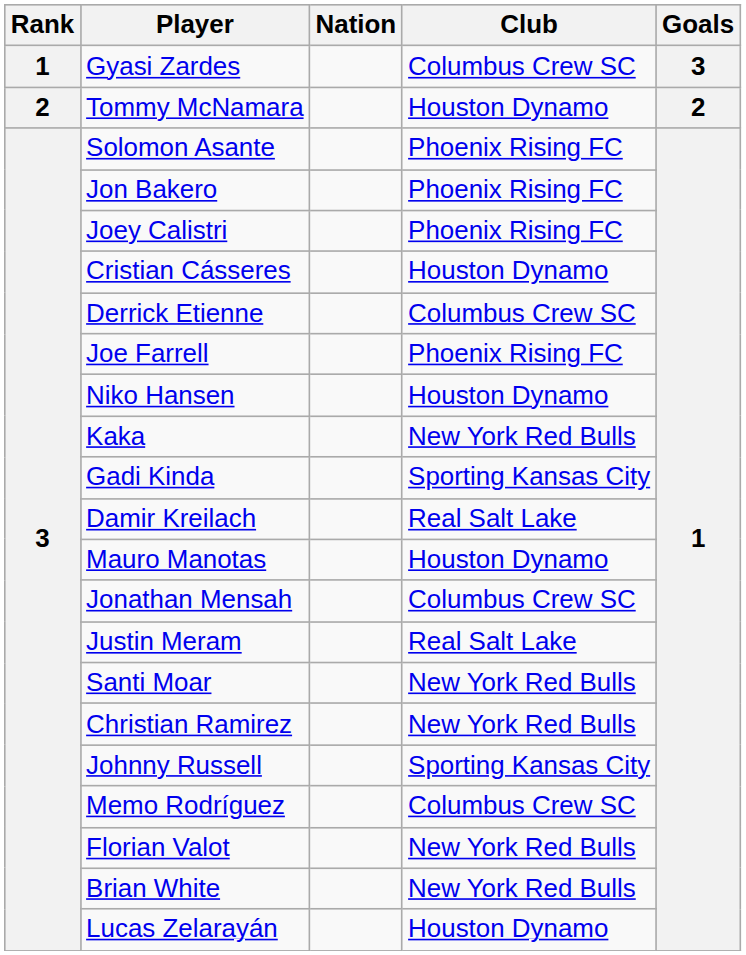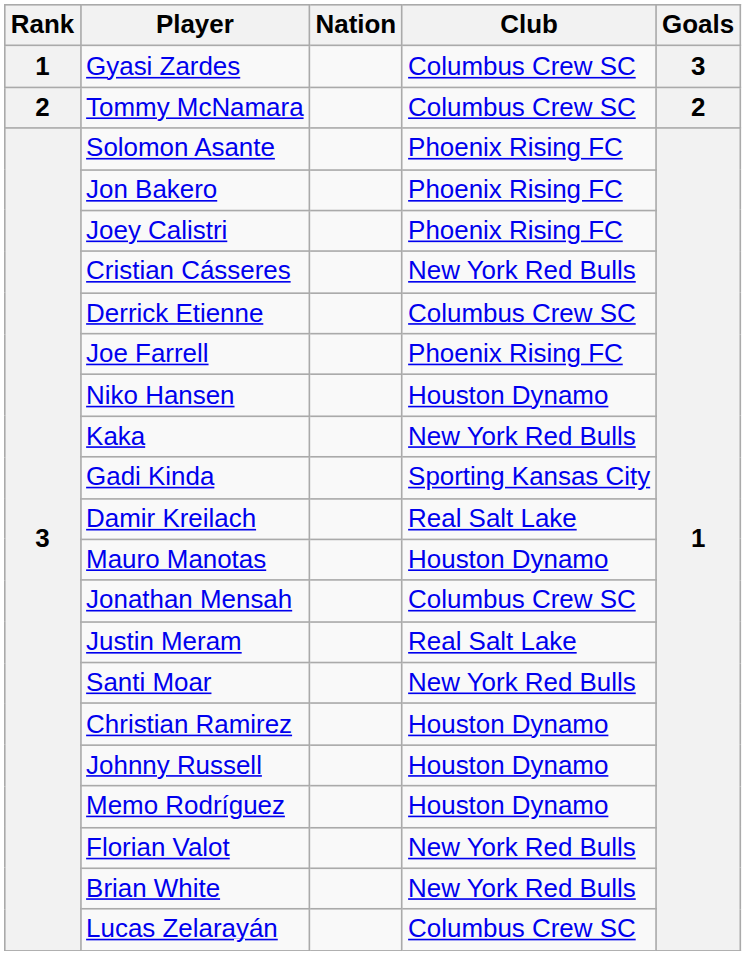 <table class="wikitable">
 <tr>
 <th>Rank</th>
 <th>Player</th>
 <th>Nation</th>
 <th>Club</th>
 <th>Goals</th>
 </tr>
 <tr>
 <th>1</th>
 <td><a href='#'>Gyasi Zardes</a></td>
 <td></td>
 <td><a href='#'>Columbus Crew SC</a></td>
 <th>3</th>
 </tr>
 <tr>
 <th>2</th>
 <td><a href='#'>Tommy McNamara</a></td>
 <td></td>
-<td><a href='#'>Houston Dynamo</a></td>
+<td><a href='#'>Columbus Crew SC</a></td>
 <th>2</th>
 </tr>
 <tr>
 <th rowspan=20>3</th>
 <td><a href='#'>Solomon Asante</a></td>
 <td></td>
 <td><a href='#'>Phoenix Rising FC</a></td>
 <th rowspan=20>1</th>
 </tr>
 <tr>
 <td><a href='#'>Jon Bakero</a></td>
 <td></td>
 <td><a href='#'>Phoenix Rising FC</a></td>
 </tr>
 <tr>
 <td><a href='#'>Joey Calistri</a></td>
 <td></td>
 <td><a href='#'>Phoenix Rising FC</a></td>
 </tr>
 <tr>
 <td><a href='#'>Cristian Cásseres</a></td>
 <td></td>
-<td><a href='#'>Houston Dynamo</a></td>
+<td><a href='#'>New York Red Bulls</a></td>
 </tr>
 <tr>
 <td><a href='#'>Derrick Etienne</a></td>
 <td></td>
 <td><a href='#'>Columbus Crew SC</a></td>
 </tr>
 <tr>
 <td><a href='#'>Joe Farrell</a></td>
 <td></td>
 <td><a href='#'>Phoenix Rising FC</a></td>
 </tr>
 <tr>
 <td><a href='#'>Niko Hansen</a></td>
 <td></td>
 <td><a href='#'>Houston Dynamo</a></td>
 </tr>
 <tr>
 <td><a href='#'>Kaka</a></td>
 <td></td>
 <td><a href='#'>New York Red Bulls</a></td>
 </tr>
 <tr>
 <td><a href='#'>Gadi Kinda</a></td>
 <td></td>
 <td><a href='#'>Sporting Kansas City</a></td>
 </tr>
 <tr>
 <td><a href='#'>Damir Kreilach</a></td>
 <td></td>
 <td><a href='#'>Real Salt Lake</a></td>
 </tr>
 <tr>
 <td><a href='#'>Mauro Manotas</a></td>
 <td></td>
 <td><a href='#'>Houston Dynamo</a></td>
 </tr>
 <tr>
 <td><a href='#'>Jonathan Mensah</a></td>
 <td></td>
 <td><a href='#'>Columbus Crew SC</a></td>
 </tr>
 <tr>
 <td><a href='#'>Justin Meram</a></td>
 <td></td>
 <td><a href='#'>Real Salt Lake</a></td>
 </tr>
 <tr>
 <td><a href='#'>Santi Moar</a></td>
 <td></td>
 <td><a href='#'>New York Red Bulls</a></td>
 </tr>
 <tr>
 <td><a href='#'>Christian Ramirez</a></td>
 <td></td>
-<td><a href='#'>New York Red Bulls</a></td>
+<td><a href='#'>Houston Dynamo</a></td>
 </tr>
 <tr>
 <td><a href='#'>Johnny Russell</a></td>
 <td></td>
-<td><a href='#'>Sporting Kansas City</a></td>
+<td><a href='#'>Houston Dynamo</a></td>
 </tr>
 <tr>
 <td><a href='#'>Memo Rodríguez</a></td>
 <td></td>
-<td><a href='#'>Columbus Crew SC</a></td>
+<td><a href='#'>Houston Dynamo</a></td>
 </tr>
 <tr>
 <td><a href='#'>Florian Valot</a></td>
 <td></td>
 <td><a href='#'>New York Red Bulls</a></td>
 </tr>
 <tr>
 <td><a href='#'>Brian White</a></td>
 <td></td>
 <td><a href='#'>New York Red Bulls</a></td>
 </tr>
 <tr>
 <td><a href='#'>Lucas Zelarayán</a></td>
 <td></td>
-<td><a href='#'>Houston Dynamo</a></td>
+<td><a href='#'>Columbus Crew SC</a></td>
 </tr>
 </table>
